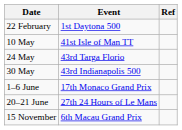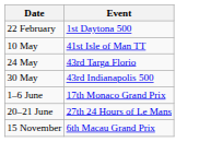 <table class="wikitable" style="font-size: 85%">
 <tr>
 <th>Date</th>
 <th>Event</th>
-<th>Ref</th>
 </tr>
 <tr>
 <td>22 February</td>
 <td><a href='#'>1st Daytona 500</a></td>
-<td></td>
 </tr>
 <tr>
 <td>10 May</td>
 <td><a href='#'>41st Isle of Man TT</a></td>
-<td></td>
 </tr>
 <tr>
 <td>24 May</td>
 <td><a href='#'>43rd Targa Florio</a></td>
-<td></td>
 </tr>
 <tr>
 <td>30 May</td>
 <td><a href='#'>43rd Indianapolis 500</a></td>
-<td></td>
 </tr>
 <tr>
 <td>1–6 June</td>
 <td><a href='#'>17th Monaco Grand Prix</a></td>
-<td></td>
 </tr>
 <tr>
 <td>20–21 June</td>
 <td><a href='#'>27th 24 Hours of Le Mans</a></td>
-<td></td>
 </tr>
 <tr>
 <td>15 November</td>
 <td><a href='#'>6th Macau Grand Prix</a></td>
-<td></td>
 </tr>
 </table>
